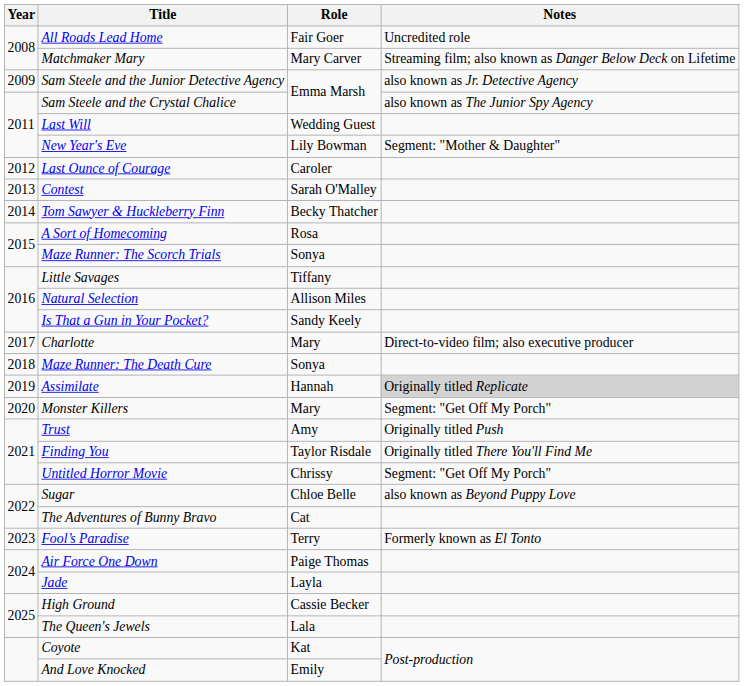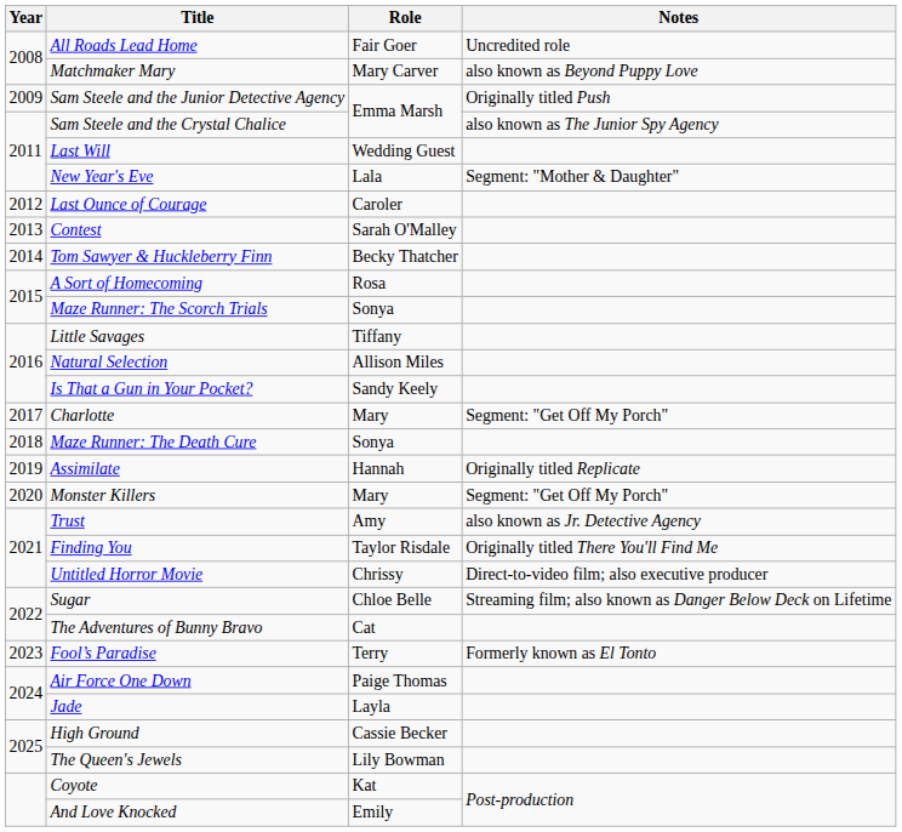 <table class="wikitable sortable">
 <tr>
 <th>Year</th>
 <th>Title</th>
 <th>Role</th>
 <th class="unsortable">Notes</th>
 </tr>
 <tr>
 <td rowspan="2">2008</td>
 <td><em><a href='#'>All Roads Lead Home</a></em></td>
 <td>Fair Goer</td>
 <td>Uncredited role</td>
 </tr>
 <tr>
 <td><em>Matchmaker Mary</em></td>
 <td>Mary Carver</td>
-<td>Streaming film; also known as <em>Danger Below Deck</em> on Lifetime</td>
+<td>also known as <em>Beyond Puppy Love</em></td>
 </tr>
 <tr>
 <td>2009</td>
 <td><em>Sam Steele and the Junior Detective Agency</em></td>
 <td rowspan="2">Emma Marsh</td>
-<td>also known as <em>Jr. Detective Agency</em></td>
+<td>Originally titled <em>Push</em></td>
 </tr>
 <tr>
 <td rowspan="3">2011</td>
 <td><em>Sam Steele and the Crystal Chalice</em></td>
 <td>also known as <em>The Junior Spy Agency</em></td>
 </tr>
 <tr>
 <td><em><a href='#'>Last Will</a></em></td>
 <td>Wedding Guest</td>
 <td></td>
 </tr>
 <tr>
 <td><em><a href='#'>New Year's Eve</a></em></td>
-<td>Lily Bowman</td>
+<td>Lala</td>
 <td>Segment: "Mother & Daughter"</td>
 </tr>
 <tr>
 <td>2012</td>
 <td><em><a href='#'>Last Ounce of Courage</a></em></td>
 <td>Caroler</td>
 <td></td>
 </tr>
 <tr>
 <td>2013</td>
 <td><em><a href='#'>Contest</a></em></td>
 <td>Sarah O'Malley</td>
 <td></td>
 </tr>
 <tr>
 <td>2014</td>
 <td><em><a href='#'>Tom Sawyer & Huckleberry Finn</a></em></td>
 <td>Becky Thatcher</td>
 <td></td>
 </tr>
 <tr>
 <td rowspan="2">2015</td>
 <td data-sort-value="Sort of Homecoming, A"><em><a href='#'>A Sort of Homecoming</a></em></td>
 <td>Rosa</td>
 <td></td>
 </tr>
 <tr>
 <td><em><a href='#'>Maze Runner: The Scorch Trials</a></em></td>
 <td>Sonya</td>
 <td></td>
 </tr>
 <tr>
 <td rowspan="3">2016</td>
 <td><em>Little Savages</em></td>
 <td>Tiffany</td>
 <td></td>
 </tr>
 <tr>
 <td><em><a href='#'>Natural Selection</a></em></td>
 <td>Allison Miles</td>
 <td></td>
 </tr>
 <tr>
 <td><em><a href='#'>Is That a Gun in Your Pocket?</a></em></td>
 <td>Sandy Keely</td>
 <td></td>
 </tr>
 <tr>
 <td>2017</td>
 <td><em>Charlotte</em></td>
 <td>Mary</td>
-<td>Direct-to-video film; also executive producer</td>
+<td>Segment: "Get Off My Porch"</td>
 </tr>
 <tr>
 <td>2018</td>
 <td><em><a href='#'>Maze Runner: The Death Cure</a></em></td>
 <td>Sonya</td>
 <td></td>
 </tr>
 <tr>
 <td>2019</td>
 <td><em><a href='#'>Assimilate</a></em></td>
 <td>Hannah</td>
-<td style="background: lightgrey;">Originally titled <em>Replicate</em></td>
+<td>Originally titled <em>Replicate</em></td>
 </tr>
 <tr>
 <td>2020</td>
 <td><em>Monster Killers</em></td>
 <td>Mary</td>
 <td>Segment: "Get Off My Porch"</td>
 </tr>
 <tr>
 <td rowspan="3">2021</td>
 <td><em><a href='#'>Trust</a></em></td>
 <td>Amy</td>
-<td>Originally titled <em>Push</em></td>
+<td>also known as <em>Jr. Detective Agency</em></td>
 </tr>
 <tr>
 <td><em><a href='#'>Finding You</a></em></td>
 <td>Taylor Risdale</td>
 <td>Originally titled <em>There You'll Find Me</em></td>
 </tr>
 <tr>
 <td><em><a href='#'>Untitled Horror Movie</a></em></td>
 <td>Chrissy</td>
-<td>Segment: "Get Off My Porch"</td>
+<td>Direct-to-video film; also executive producer</td>
 </tr>
 <tr>
 <td rowspan="2">2022</td>
 <td><em>Sugar</em></td>
 <td>Chloe Belle</td>
-<td>also known as <em>Beyond Puppy Love</em></td>
+<td>Streaming film; also known as <em>Danger Below Deck</em> on Lifetime</td>
 </tr>
 <tr>
 <td><em>The Adventures of Bunny Bravo</em></td>
 <td>Cat</td>
 <td></td>
 </tr>
 <tr>
 <td>2023</td>
 <td><em><a href='#'>Fool’s Paradise</a></em></td>
 <td>Terry</td>
 <td>Formerly known as <em>El Tonto</em></td>
 </tr>
 <tr>
 <td rowspan="2">2024</td>
 <td><em><a href='#'>Air Force One Down</a></em></td>
 <td>Paige Thomas</td>
 <td></td>
 </tr>
 <tr>
 <td><em><a href='#'>Jade</a></em></td>
 <td>Layla</td>
 <td></td>
 </tr>
 <tr>
 <td rowspan="2">2025</td>
 <td><em>High Ground</em></td>
 <td>Cassie Becker</td>
 <td></td>
 </tr>
 <tr>
 <td><em>The Queen's Jewels</em></td>
-<td>Lala</td>
+<td>Lily Bowman</td>
 <td></td>
 </tr>
 <tr>
 <td rowspan="2"></td>
 <td><em>Coyote</em></td>
 <td>Kat</td>
 <td rowspan="2"><em>Post-production</em></td>
 </tr>
 <tr>
 <td><em>And Love Knocked</em></td>
 <td>Emily</td>
 </tr>
 </table>
